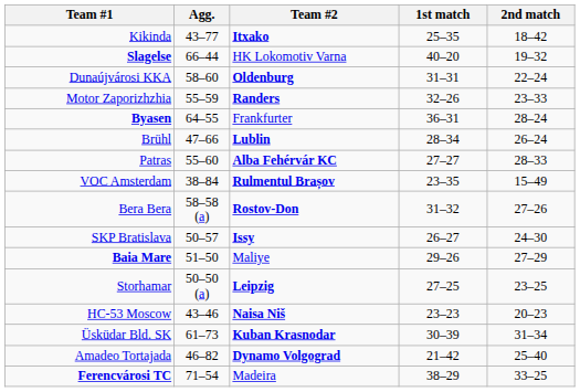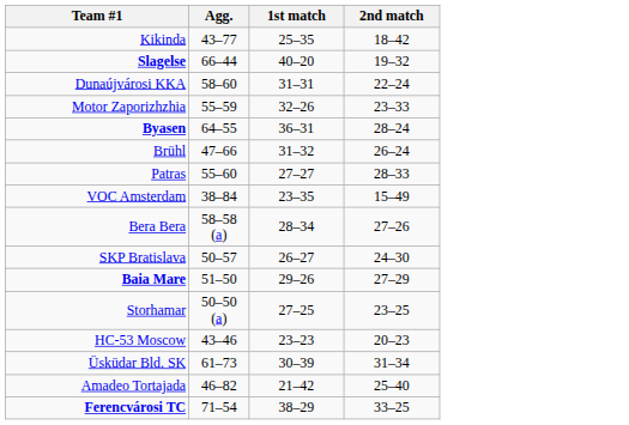 <table class=wikitable style="text-align:center">
 <tr>
 <th width=200>Team #1</th>
 <th width=60>Agg.</th>
-<th width=200>Team #2</th>
 <th width=100>1st match</th>
 <th width=100>2nd match</th>
 </tr>
 <tr>
 <td align=right><a href='#'>Kikinda</a> </td>
 <td>43–77</td>
-<td align=left> <strong><a href='#'>Itxako</a></strong></td>
 <td align=center>25–35</td>
 <td align=center>18–42</td>
 </tr>
 <tr>
 <td align=right><strong><a href='#'>Slagelse</a></strong> </td>
 <td>66–44</td>
-<td align=left> <a href='#'>HK Lokomotiv Varna</a></td>
 <td align=center>40–20</td>
 <td align=center>19–32</td>
 </tr>
 <tr>
 <td align=right><a href='#'>Dunaújvárosi KKA</a> </td>
 <td>58–60</td>
-<td align=left> <strong><a href='#'>Oldenburg</a></strong></td>
 <td align=center>31–31</td>
 <td align=center>22–24</td>
 </tr>
 <tr>
 <td align=right><a href='#'>Motor Zaporizhzhia</a> </td>
 <td>55–59</td>
-<td align=left> <strong><a href='#'>Randers</a></strong></td>
 <td align=center>32–26</td>
 <td align=center>23–33</td>
 </tr>
 <tr>
 <td align=right><strong><a href='#'>Byasen</a></strong> </td>
 <td>64–55</td>
-<td align=left> <a href='#'>Frankfurter</a></td>
 <td align=center>36–31</td>
 <td align=center>28–24</td>
 </tr>
 <tr>
 <td align=right><a href='#'>Brühl</a> </td>
 <td>47–66</td>
-<td align=left> <strong><a href='#'>Lublin</a></strong></td>
-<td align=center>28–34</td>
+<td align=center>31–32</td>
 <td align=center>26–24</td>
 </tr>
 <tr>
 <td align=right><a href='#'>Patras</a> </td>
 <td>55–60</td>
-<td align=left> <strong><a href='#'>Alba Fehérvár KC</a></strong></td>
 <td align=center>27–27</td>
 <td align=center>28–33</td>
 </tr>
 <tr>
 <td align=right><a href='#'>VOC Amsterdam</a> </td>
 <td>38–84</td>
-<td align=left> <strong><a href='#'>Rulmentul Brașov</a></strong></td>
 <td align=center>23–35</td>
 <td align=center>15–49</td>
 </tr>
 <tr>
 <td align=right><a href='#'>Bera Bera</a> </td>
 <td>58–58 (<a href='#'>a</a>)</td>
-<td align=left> <strong><a href='#'>Rostov-Don</a></strong></td>
-<td align=center>31–32</td>
+<td align=center>28–34</td>
 <td align=center>27–26</td>
 </tr>
 <tr>
 <td align=right><a href='#'>SKP Bratislava</a> </td>
 <td>50–57</td>
-<td align=left> <strong><a href='#'>Issy</a></strong></td>
 <td align=center>26–27</td>
 <td align=center>24–30</td>
 </tr>
 <tr>
 <td align=right><strong><a href='#'>Baia Mare</a></strong> </td>
 <td>51–50</td>
-<td align=left> <a href='#'>Maliye</a></td>
 <td align=center>29–26</td>
 <td align=center>27–29</td>
 </tr>
 <tr>
 <td align=right><a href='#'>Storhamar</a> </td>
 <td>50–50 (<a href='#'>a</a>)</td>
-<td align=left> <strong><a href='#'>Leipzig</a></strong></td>
 <td align=center>27–25</td>
 <td align=center>23–25</td>
 </tr>
 <tr>
 <td align=right><a href='#'>HC-53 Moscow</a> </td>
 <td>43–46</td>
-<td align=left> <strong><a href='#'>Naisa Niš</a></strong></td>
 <td align=center>23–23</td>
 <td align=center>20–23</td>
 </tr>
 <tr>
 <td align=right><a href='#'>Üsküdar Bld. SK</a> </td>
 <td>61–73</td>
-<td align=left> <strong><a href='#'>Kuban Krasnodar</a></strong></td>
 <td align=center>30–39</td>
 <td align=center>31–34</td>
 </tr>
 <tr>
 <td align=right><a href='#'>Amadeo Tortajada</a> </td>
 <td>46–82</td>
-<td align=left> <strong><a href='#'>Dynamo Volgograd</a></strong></td>
 <td align=center>21–42</td>
 <td align=center>25–40</td>
 </tr>
 <tr>
 <td align=right><strong><a href='#'>Ferencvárosi TC</a></strong> </td>
 <td>71–54</td>
-<td align=left> <a href='#'>Madeira</a></td>
 <td align=center>38–29</td>
 <td align=center>33–25</td>
 </tr>
 </table>
